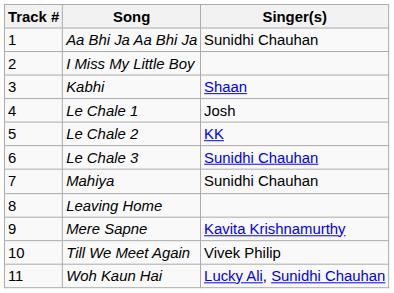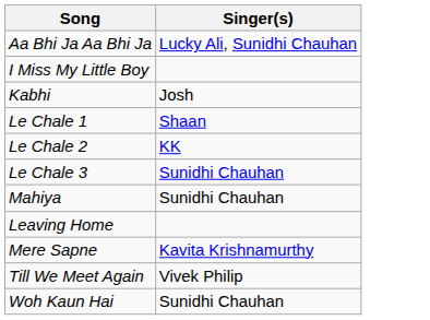 <table class="wikitable" style="font-size:95%;">
 <tr>
-<th>Track #</th>
 <th>Song</th>
 <th>Singer(s)</th>
 </tr>
 <tr>
-<td>1</td>
 <td><em>Aa Bhi Ja Aa Bhi Ja</em></td>
-<td>Sunidhi Chauhan</td>
+<td><a href='#'>Lucky Ali</a>, <a href='#'>Sunidhi Chauhan</a></td>
 </tr>
 <tr>
-<td>2</td>
 <td><em>I Miss My Little Boy </em></td>
 <td></td>
 </tr>
 <tr>
-<td>3</td>
 <td><em>Kabhi</em></td>
+<td>Josh</td>
+</tr>
+<tr>
+<td><em>Le Chale 1</em></td>
 <td><a href='#'>Shaan</a></td>
 </tr>
 <tr>
-<td>4</td>
-<td><em>Le Chale 1</em></td>
-<td>Josh</td>
-</tr>
-<tr>
-<td>5</td>
 <td><em>Le Chale 2</em></td>
 <td><a href='#'>KK</a></td>
 </tr>
 <tr>
-<td>6</td>
 <td><em>Le Chale 3</em></td>
 <td><a href='#'>Sunidhi Chauhan</a></td>
 </tr>
 <tr>
-<td>7</td>
 <td><em>Mahiya</em></td>
 <td>Sunidhi Chauhan</td>
 </tr>
 <tr>
-<td>8</td>
 <td><em>Leaving Home</em></td>
 <td></td>
 </tr>
 <tr>
-<td>9</td>
 <td><em>Mere Sapne</em></td>
 <td><a href='#'>Kavita Krishnamurthy</a></td>
 </tr>
 <tr>
-<td>10</td>
 <td><em>Till We Meet Again</em></td>
 <td>Vivek Philip</td>
 </tr>
 <tr>
-<td>11</td>
 <td><em>Woh Kaun Hai</em></td>
-<td><a href='#'>Lucky Ali</a>, <a href='#'>Sunidhi Chauhan</a></td>
+<td>Sunidhi Chauhan</td>
 </tr>
 </table>
